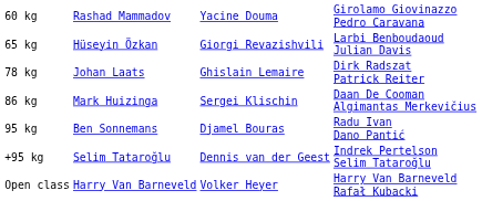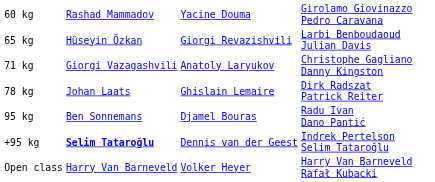 <table>
 <tr>
 <td>60 kg</td>
 <td> <a href='#'>Rashad Mammadov</a></td>
 <td> <a href='#'>Yacine Douma</a></td>
 <td> <a href='#'>Girolamo Giovinazzo</a> <br>  <a href='#'>Pedro Caravana</a></td>
 </tr>
 <tr>
 <td>65 kg</td>
 <td> <a href='#'>Hüseyin Özkan</a></td>
 <td> <a href='#'>Giorgi Revazishvili</a></td>
 <td> <a href='#'>Larbi Benboudaoud</a> <br>  <a href='#'>Julian Davis</a></td>
 </tr>
 <tr>
+<td>71 kg</td>
+<td> <a href='#'>Giorgi Vazagashvili</a></td>
+<td> <a href='#'>Anatoly Laryukov</a></td>
+<td> <a href='#'>Christophe Gagliano</a> <br>  <a href='#'>Danny Kingston</a></td>
+</tr>
+<tr>
 <td>78 kg</td>
 <td> <a href='#'>Johan Laats</a></td>
 <td> <a href='#'>Ghislain Lemaire</a></td>
 <td> <a href='#'>Dirk Radszat</a> <br>  <a href='#'>Patrick Reiter</a></td>
-</tr>
-<tr>
-<td>86 kg</td>
-<td> <a href='#'>Mark Huizinga</a></td>
-<td> <a href='#'>Sergei Klischin</a></td>
-<td> <a href='#'>Daan De Cooman</a> <br>  <a href='#'>Algimantas Merkevičius</a></td>
 </tr>
 <tr>
 <td>95 kg</td>
 <td> <a href='#'>Ben Sonnemans</a></td>
 <td> <a href='#'>Djamel Bouras</a></td>
 <td> <a href='#'>Radu Ivan</a> <br>  <a href='#'>Dano Pantić</a></td>
 </tr>
 <tr>
 <td>+95 kg</td>
-<td> <a href='#'>Selim Tataroğlu</a></td>
+<td><strong> <a href='#'>Selim Tataroğlu</a></strong></td>
 <td> <a href='#'>Dennis van der Geest</a></td>
 <td> <a href='#'>Indrek Pertelson</a> <br>  <a href='#'>Selim Tataroğlu</a></td>
 </tr>
 <tr>
 <td>Open class</td>
 <td> <a href='#'>Harry Van Barneveld</a></td>
 <td> <a href='#'>Volker Heyer</a></td>
 <td> <a href='#'>Harry Van Barneveld</a> <br>  <a href='#'>Rafał Kubacki</a></td>
 </tr>
 </table>
